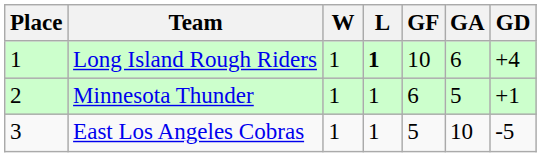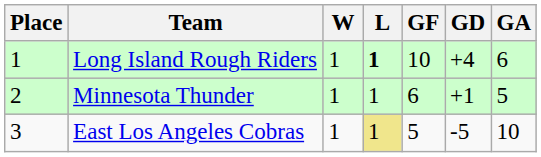 <table class="wikitable">
 <tr>
 <th>Place</th>
 <th width="170">Team</th>
 <th width="20">W</th>
 <th width="20">L</th>
 <th width="20">GF</th>
+<th width="25">GD</th>
 <th width="20">GA</th>
-<th width="25">GD</th>
 </tr>
 <tr bgcolor=#ccffcc>
 <td>1</td>
 <td><a href='#'>Long Island Rough Riders</a></td>
 <td>1</td>
 <td><strong>1</strong></td>
 <td>10</td>
+<td>+4</td>
 <td>6</td>
-<td>+4</td>
 </tr>
 <tr bgcolor=#ccffcc>
 <td>2</td>
 <td><a href='#'>Minnesota Thunder</a></td>
 <td>1</td>
 <td>1</td>
 <td>6</td>
+<td>+1</td>
 <td>5</td>
-<td>+1</td>
 </tr>
 <tr>
 <td>3</td>
 <td><a href='#'>East Los Angeles Cobras</a></td>
 <td>1</td>
-<td>1</td>
+<td style="background: khaki;">1</td>
 <td>5</td>
+<td>-5</td>
 <td>10</td>
-<td>-5</td>
 </tr>
 </table>
